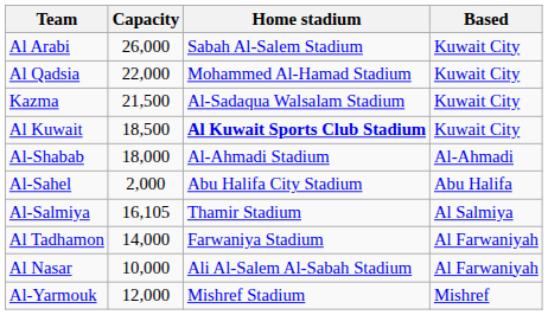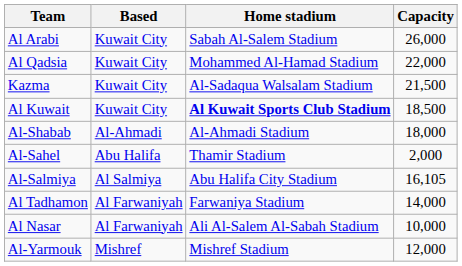 <table class="wikitable sortable">
 <tr>
 <th>Team</th>
+<th>Based</th>
+<th>Home stadium</th>
 <th>Capacity</th>
-<th>Home stadium</th>
-<th>Based</th>
 </tr>
 <tr>
 <td><a href='#'>Al Arabi</a></td>
+<td><a href='#'>Kuwait City</a></td>
+<td><a href='#'>Sabah Al-Salem Stadium</a></td>
 <td align=center>26,000</td>
-<td><a href='#'>Sabah Al-Salem Stadium</a></td>
-<td><a href='#'>Kuwait City</a></td>
 </tr>
 <tr>
 <td><a href='#'>Al Qadsia</a></td>
+<td><a href='#'>Kuwait City</a></td>
+<td><a href='#'>Mohammed Al-Hamad Stadium</a></td>
 <td align=center>22,000</td>
-<td><a href='#'>Mohammed Al-Hamad Stadium</a></td>
-<td><a href='#'>Kuwait City</a></td>
 </tr>
 <tr>
 <td><a href='#'>Kazma</a></td>
+<td><a href='#'>Kuwait City</a></td>
+<td><a href='#'>Al-Sadaqua Walsalam Stadium</a></td>
 <td align=center>21,500</td>
-<td><a href='#'>Al-Sadaqua Walsalam Stadium</a></td>
-<td><a href='#'>Kuwait City</a></td>
 </tr>
 <tr>
 <td><a href='#'>Al Kuwait</a></td>
+<td><a href='#'>Kuwait City</a></td>
+<td><strong><a href='#'>Al Kuwait Sports Club Stadium</a></strong></td>
 <td align=center>18,500</td>
-<td><strong><a href='#'>Al Kuwait Sports Club Stadium</a></strong></td>
-<td><a href='#'>Kuwait City</a></td>
 </tr>
 <tr>
 <td><a href='#'>Al-Shabab</a></td>
+<td><a href='#'>Al-Ahmadi</a></td>
+<td><a href='#'>Al-Ahmadi Stadium</a></td>
 <td align=center>18,000</td>
-<td><a href='#'>Al-Ahmadi Stadium</a></td>
-<td><a href='#'>Al-Ahmadi</a></td>
 </tr>
 <tr>
 <td><a href='#'>Al-Sahel</a></td>
+<td><a href='#'>Abu Halifa</a></td>
+<td><a href='#'>Thamir Stadium</a></td>
 <td align=center>2,000</td>
-<td><a href='#'>Abu Halifa City Stadium</a></td>
-<td><a href='#'>Abu Halifa</a></td>
 </tr>
 <tr>
 <td><a href='#'>Al-Salmiya</a></td>
+<td><a href='#'>Al Salmiya</a></td>
+<td><a href='#'>Abu Halifa City Stadium</a></td>
 <td align=center>16,105</td>
-<td><a href='#'>Thamir Stadium</a></td>
-<td><a href='#'>Al Salmiya</a></td>
 </tr>
 <tr>
 <td><a href='#'>Al Tadhamon</a></td>
+<td><a href='#'>Al Farwaniyah</a></td>
+<td><a href='#'>Farwaniya Stadium</a></td>
 <td align=center>14,000</td>
-<td><a href='#'>Farwaniya Stadium</a></td>
-<td><a href='#'>Al Farwaniyah</a></td>
 </tr>
 <tr>
 <td><a href='#'>Al Nasar</a></td>
+<td><a href='#'>Al Farwaniyah</a></td>
+<td><a href='#'>Ali Al-Salem Al-Sabah Stadium</a></td>
 <td align=center>10,000</td>
-<td><a href='#'>Ali Al-Salem Al-Sabah Stadium</a></td>
-<td><a href='#'>Al Farwaniyah</a></td>
 </tr>
 <tr>
 <td><a href='#'>Al-Yarmouk</a></td>
+<td><a href='#'>Mishref</a></td>
+<td><a href='#'>Mishref Stadium</a></td>
 <td align=center>12,000</td>
-<td><a href='#'>Mishref Stadium</a></td>
-<td><a href='#'>Mishref</a></td>
 </tr>
 </table>
